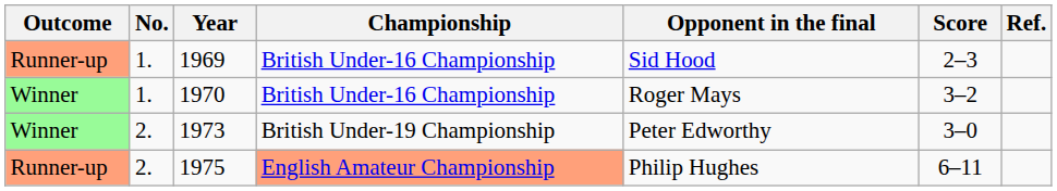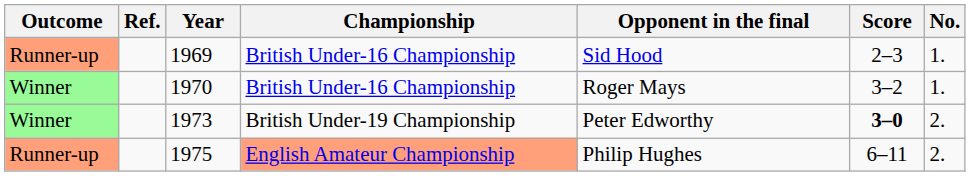 <table class="wikitable sortable">
 <tr>
 <th width="80">Outcome</th>
-<th width="20">No.</th>
+<th>Ref.</th>
 <th width="50">Year</th>
 <th style="width:250px;">Championship</th>
 <th style="width:200px;">Opponent in the final</th>
 <th style="width:50px;">Score</th>
-<th>Ref.</th>
+<th width="20">No.</th>
 </tr>
 <tr>
 <td style="background:#ffa07a;">Runner-up</td>
-<td>1.</td>
+<td></td>
 <td>1969</td>
 <td><a href='#'>British Under-16 Championship</a></td>
 <td> <a href='#'>Sid Hood</a></td>
 <td align="center">2–3</td>
-<td></td>
+<td>1.</td>
 </tr>
 <tr>
 <td style="background:#98fb98;">Winner</td>
-<td>1.</td>
+<td></td>
 <td>1970</td>
 <td><a href='#'>British Under-16 Championship</a></td>
 <td> Roger Mays</td>
 <td align="center">3–2</td>
-<td></td>
+<td>1.</td>
 </tr>
 <tr>
 <td style="background:#98fb98;">Winner</td>
-<td>2.</td>
+<td></td>
 <td>1973</td>
 <td>British Under-19 Championship</td>
 <td> Peter Edworthy</td>
-<td align="center">3–0</td>
-<td></td>
+<td align="center"><strong>3–0</strong></td>
+<td>2.</td>
 </tr>
 <tr>
 <td style="background:#ffa07a;">Runner-up</td>
-<td>2.</td>
+<td></td>
 <td>1975</td>
 <td style="background: lightsalmon;"><a href='#'>English Amateur Championship</a></td>
 <td> Philip Hughes</td>
 <td align="center">6–11</td>
-<td></td>
+<td>2.</td>
 </tr>
 </table>
